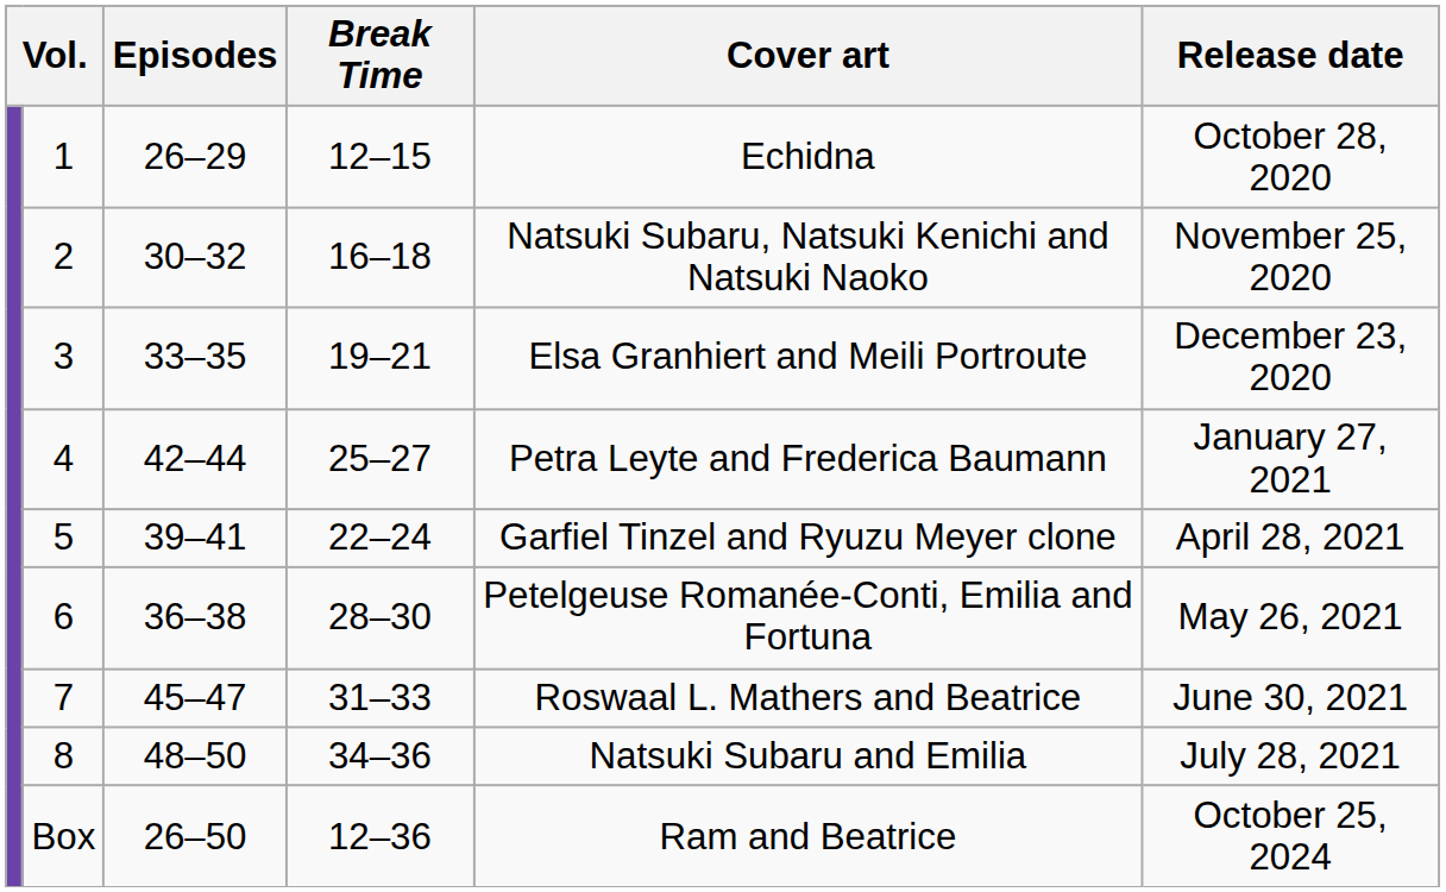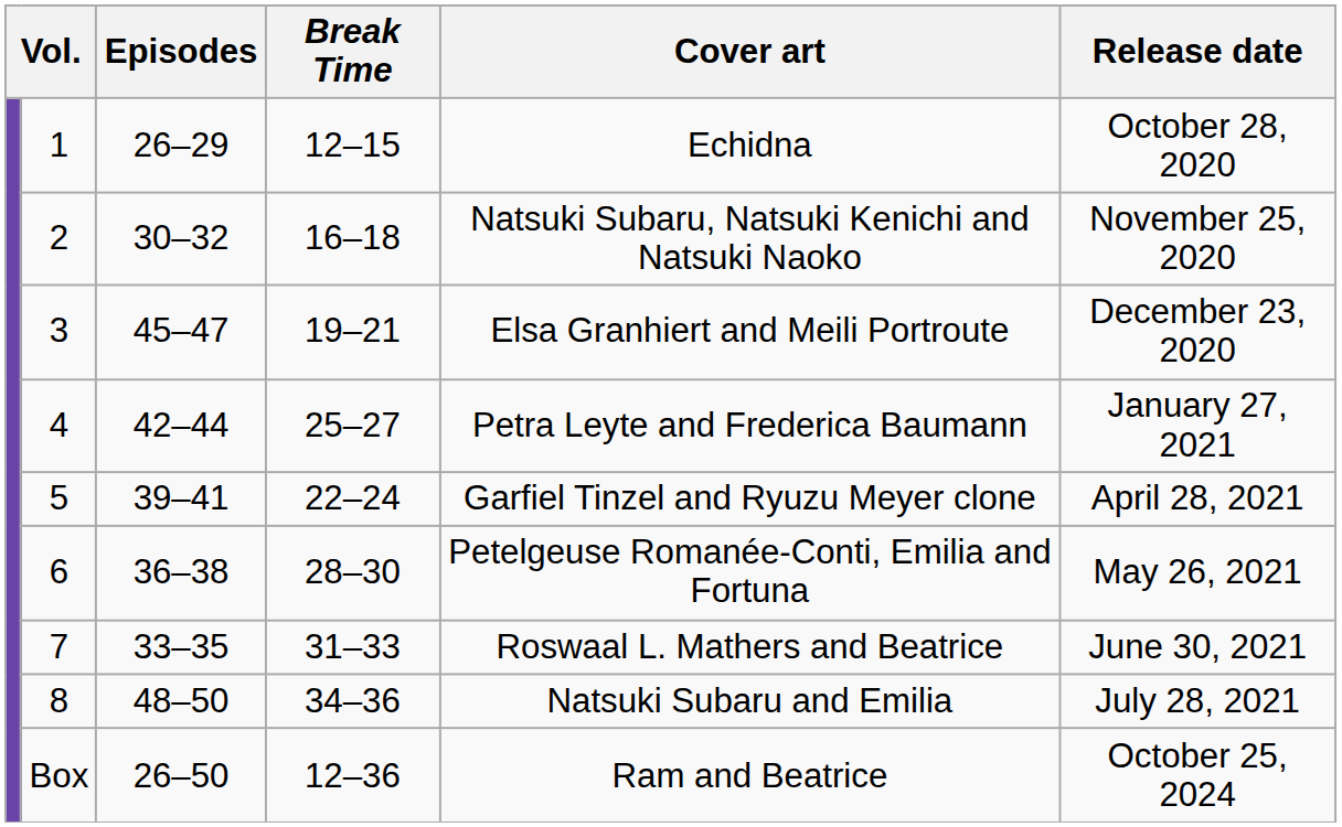 <table class="wikitable" style="text-align: center; width: 70%;">
 <tr>
 <th colspan="2">Vol.</th>
 <th>Episodes</th>
 <th><em>Break Time</em></th>
 <th>Cover art</th>
 <th>Release date</th>
 </tr>
 <tr>
 <td rowspan="10" width="1%" style="background: #6943A8;"></td>
 <td>1</td>
 <td>26–29</td>
 <td>12–15</td>
 <td>Echidna</td>
 <td>October 28, 2020</td>
 </tr>
 <tr>
 <td>2</td>
 <td>30–32</td>
 <td>16–18</td>
 <td>Natsuki Subaru, Natsuki Kenichi and Natsuki Naoko</td>
 <td>November 25, 2020</td>
 </tr>
 <tr>
 <td>3</td>
-<td>33–35</td>
+<td>45–47</td>
 <td>19–21</td>
 <td>Elsa Granhiert and Meili Portroute</td>
 <td>December 23, 2020</td>
 </tr>
 <tr>
 <td>4</td>
 <td>42–44</td>
 <td>25–27</td>
 <td>Petra Leyte and Frederica Baumann</td>
 <td>January 27, 2021</td>
 </tr>
 <tr>
 <td>5</td>
 <td>39–41</td>
 <td>22–24</td>
 <td>Garfiel Tinzel and Ryuzu Meyer clone</td>
 <td>April 28, 2021</td>
 </tr>
 <tr>
 <td>6</td>
 <td>36–38</td>
 <td>28–30</td>
 <td>Petelgeuse Romanée-Conti, Emilia and Fortuna</td>
 <td>May 26, 2021</td>
 </tr>
 <tr>
 <td>7</td>
-<td>45–47</td>
+<td>33–35</td>
 <td>31–33</td>
 <td>Roswaal L. Mathers and Beatrice</td>
 <td>June 30, 2021</td>
 </tr>
 <tr>
 <td>8</td>
 <td>48–50</td>
 <td>34–36</td>
 <td>Natsuki Subaru and Emilia</td>
 <td>July 28, 2021</td>
 </tr>
 <tr>
 <td>Box</td>
 <td>26–50</td>
 <td>12–36</td>
 <td>Ram and Beatrice</td>
 <td>October 25, 2024</td>
 </tr>
 </table>
